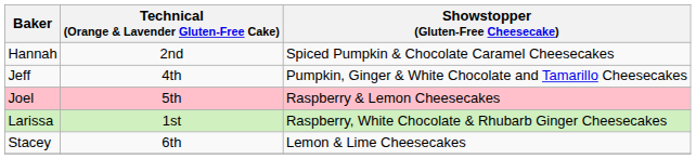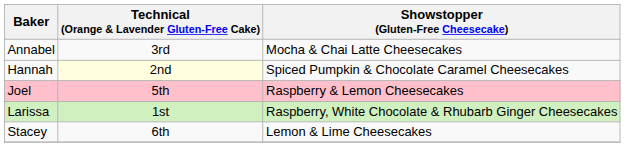 <table class="wikitable" style="text-align:center;">
 <tr>
 <th>Baker</th>
 <th>Technical<br><small>(Orange & Lavender <a href='#'>Gluten-Free</a> Cake)</small></th>
 <th>Showstopper<br><small>(Gluten-Free <a href='#'>Cheesecake</a>)</small></th>
 </tr>
 <tr>
-<td align="left">Hannah</td>
-<td>2nd</td>
-<td align="left">Spiced Pumpkin & Chocolate Caramel Cheesecakes</td>
+<td align="left">Annabel</td>
+<td>3rd</td>
+<td align="left">Mocha & Chai Latte Cheesecakes</td>
 </tr>
 <tr>
-<td align="left">Jeff</td>
-<td>4th</td>
-<td align="left">Pumpkin, Ginger & White Chocolate and <a href='#'>Tamarillo</a> Cheesecakes</td>
+<td align="left">Hannah</td>
+<td style="background: lightyellow;">2nd</td>
+<td align="left">Spiced Pumpkin & Chocolate Caramel Cheesecakes</td>
 </tr>
 <tr style="background:pink;">
 <td align="left">Joel</td>
 <td>5th</td>
 <td align="left">Raspberry & Lemon Cheesecakes</td>
 </tr>
 <tr style="background:#d0f0c0;">
 <td align="left">Larissa</td>
 <td>1st</td>
 <td align="left">Raspberry, White Chocolate & Rhubarb Ginger Cheesecakes</td>
 </tr>
 <tr>
 <td align="left">Stacey</td>
 <td>6th</td>
 <td align="left">Lemon & Lime Cheesecakes</td>
 </tr>
 <tr>
 </tr>
 </table>
